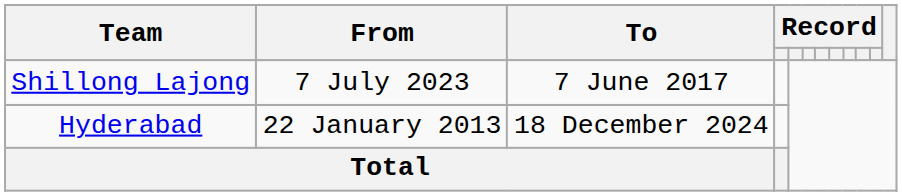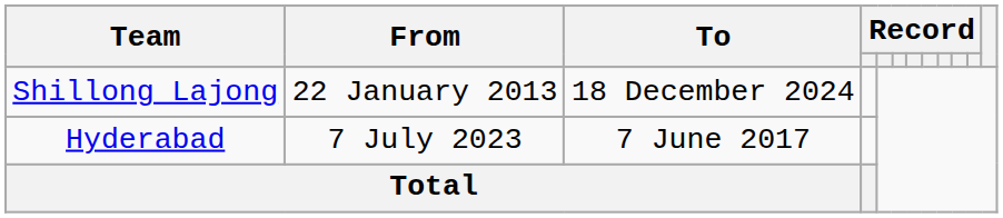 <table class="wikitable" style="text-align:center">
 <tr>
 <th rowspan="2">Team</th>
 <th rowspan="2">From</th>
 <th rowspan="2">To</th>
 <th colspan="8">Record</th>
 <th rowspan="2"></th>
 </tr>
 <tr>
 <th></th>
 <th></th>
 <th></th>
 <th></th>
 <th></th>
 <th></th>
 <th></th>
 <th></th>
 </tr>
 <tr>
 <td><a href='#'>Shillong Lajong</a></td>
-<td>7 July 2023</td>
-<td>7 June 2017<br></td>
+<td>22 January 2013</td>
+<td>18 December 2024<br></td>
 <td></td>
 </tr>
 <tr>
 <td><a href='#'>Hyderabad</a></td>
-<td>22 January 2013</td>
-<td>18 December 2024<br></td>
+<td>7 July 2023</td>
+<td>7 June 2017<br></td>
 <td></td>
 </tr>
 <tr>
 <th colspan="3">Total<br></th>
 <th></th>
 </tr>
 </table>
